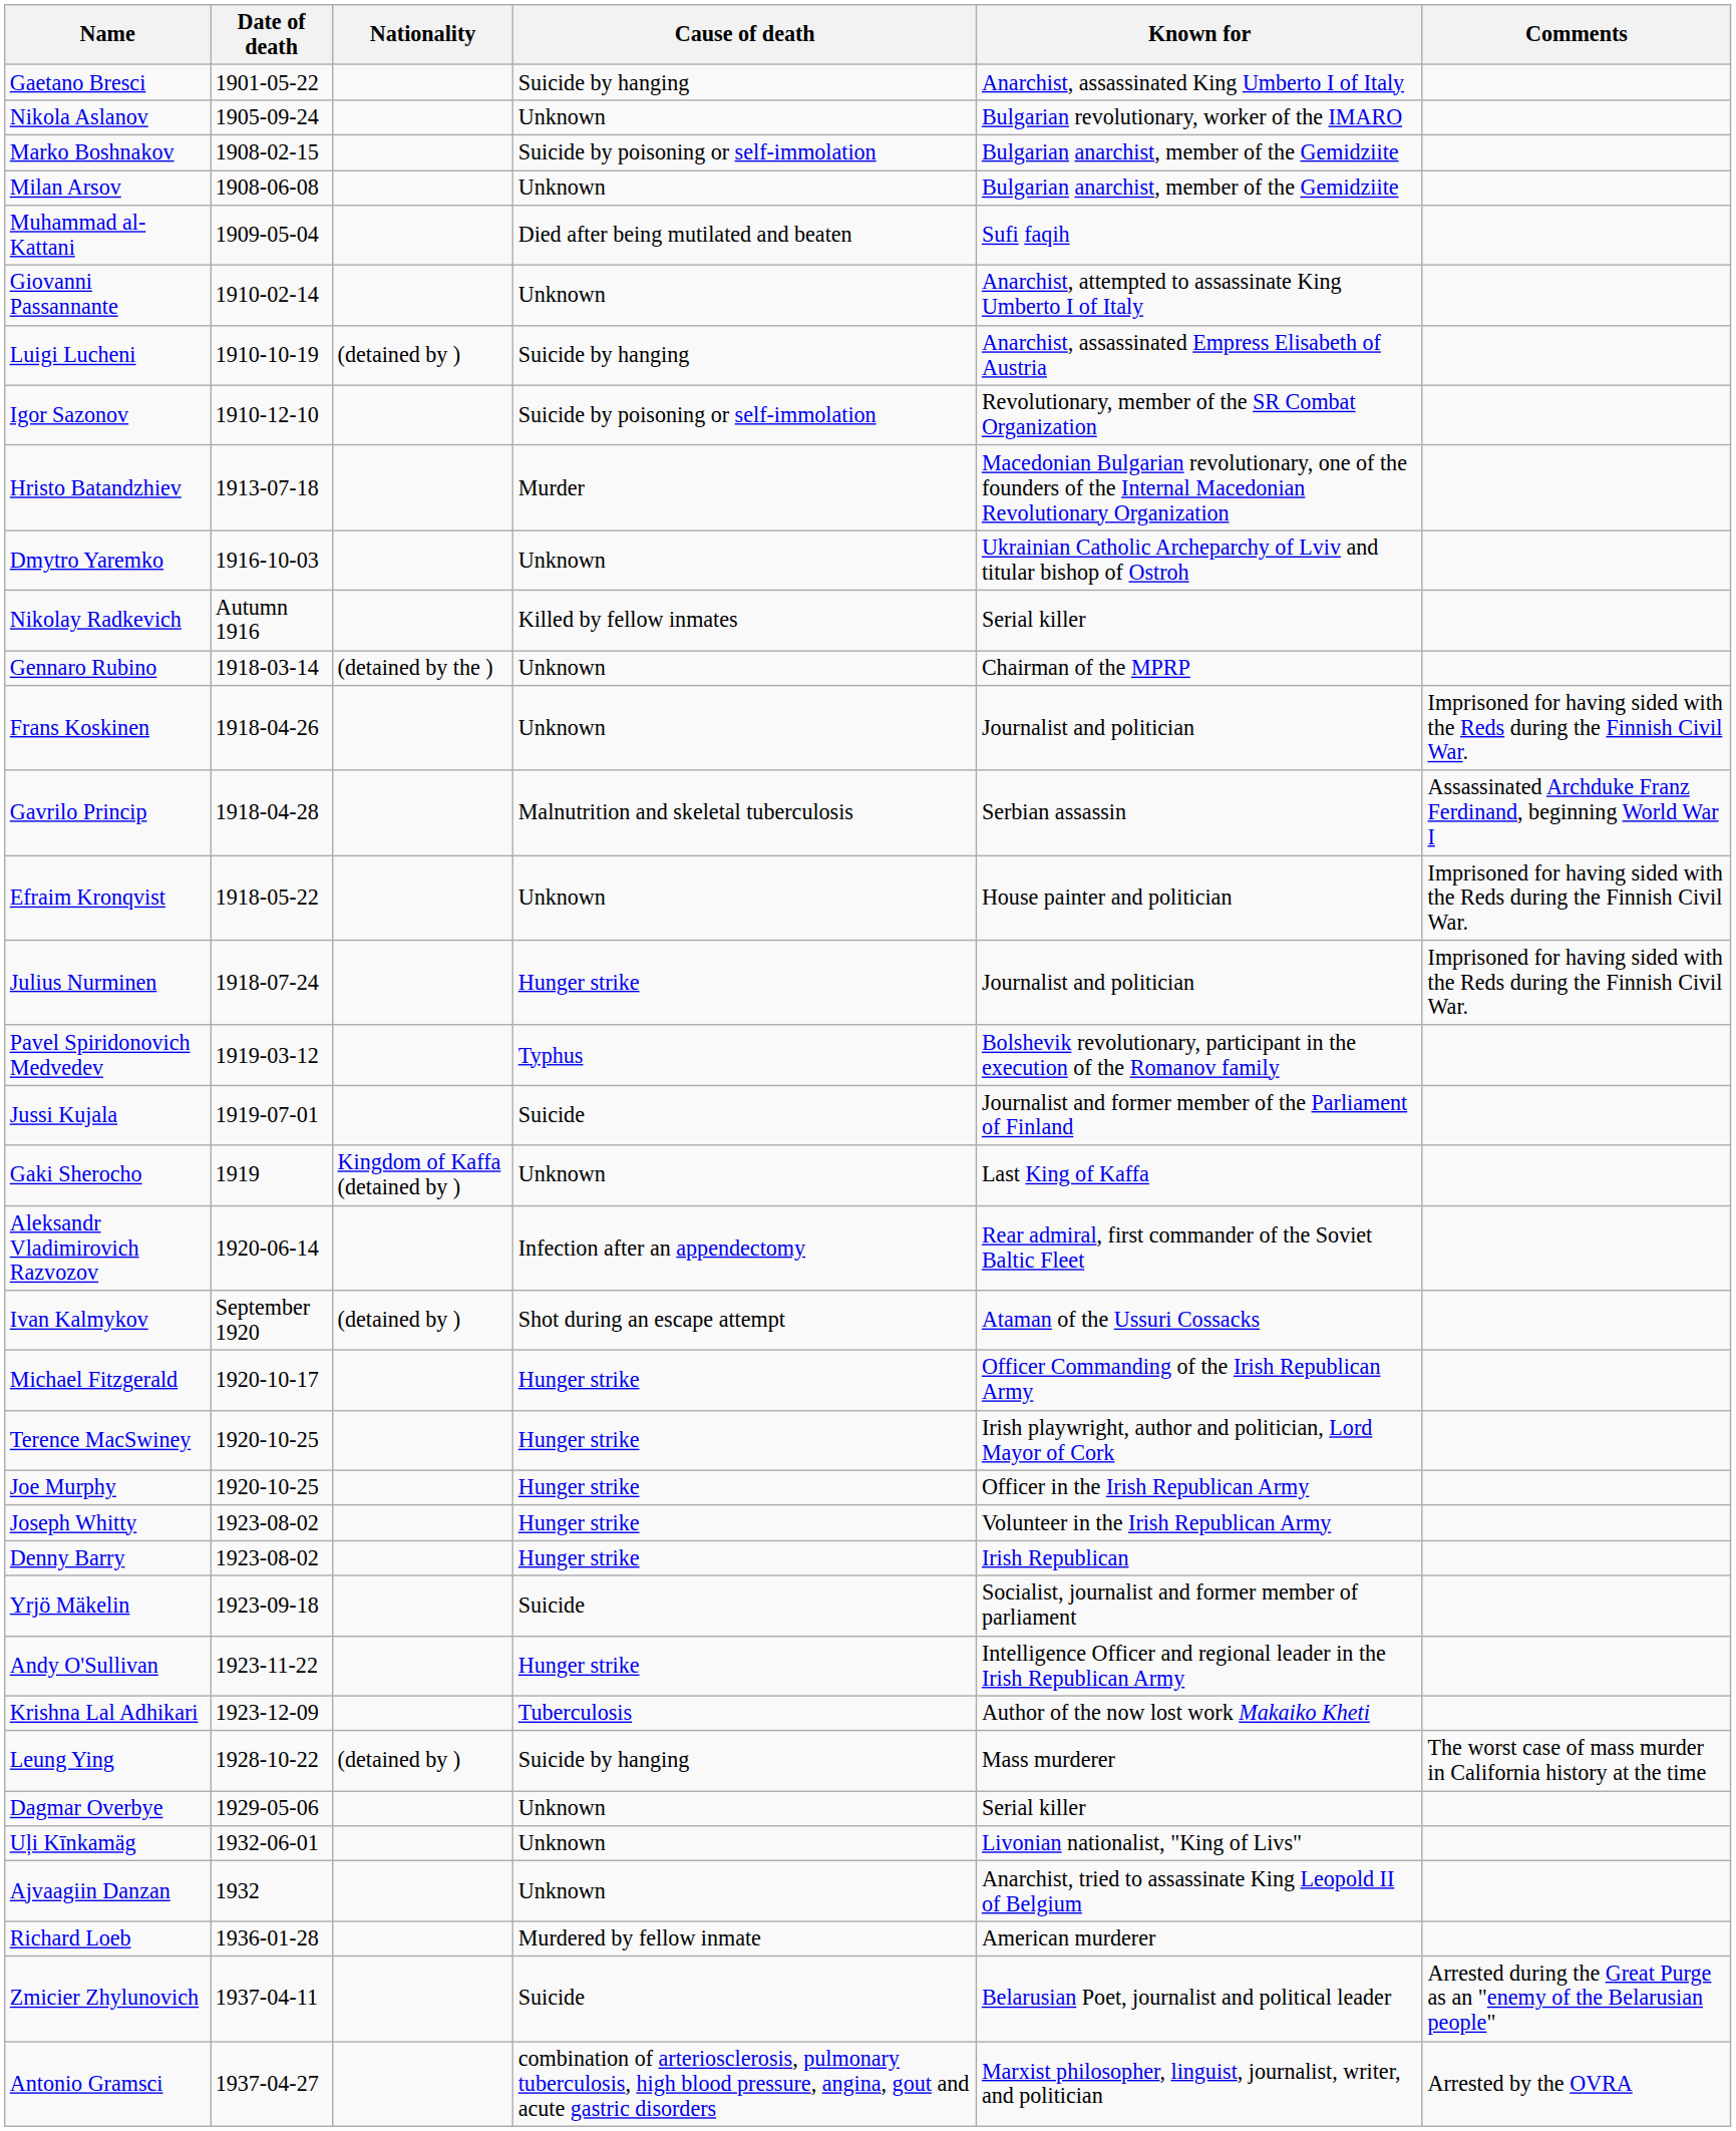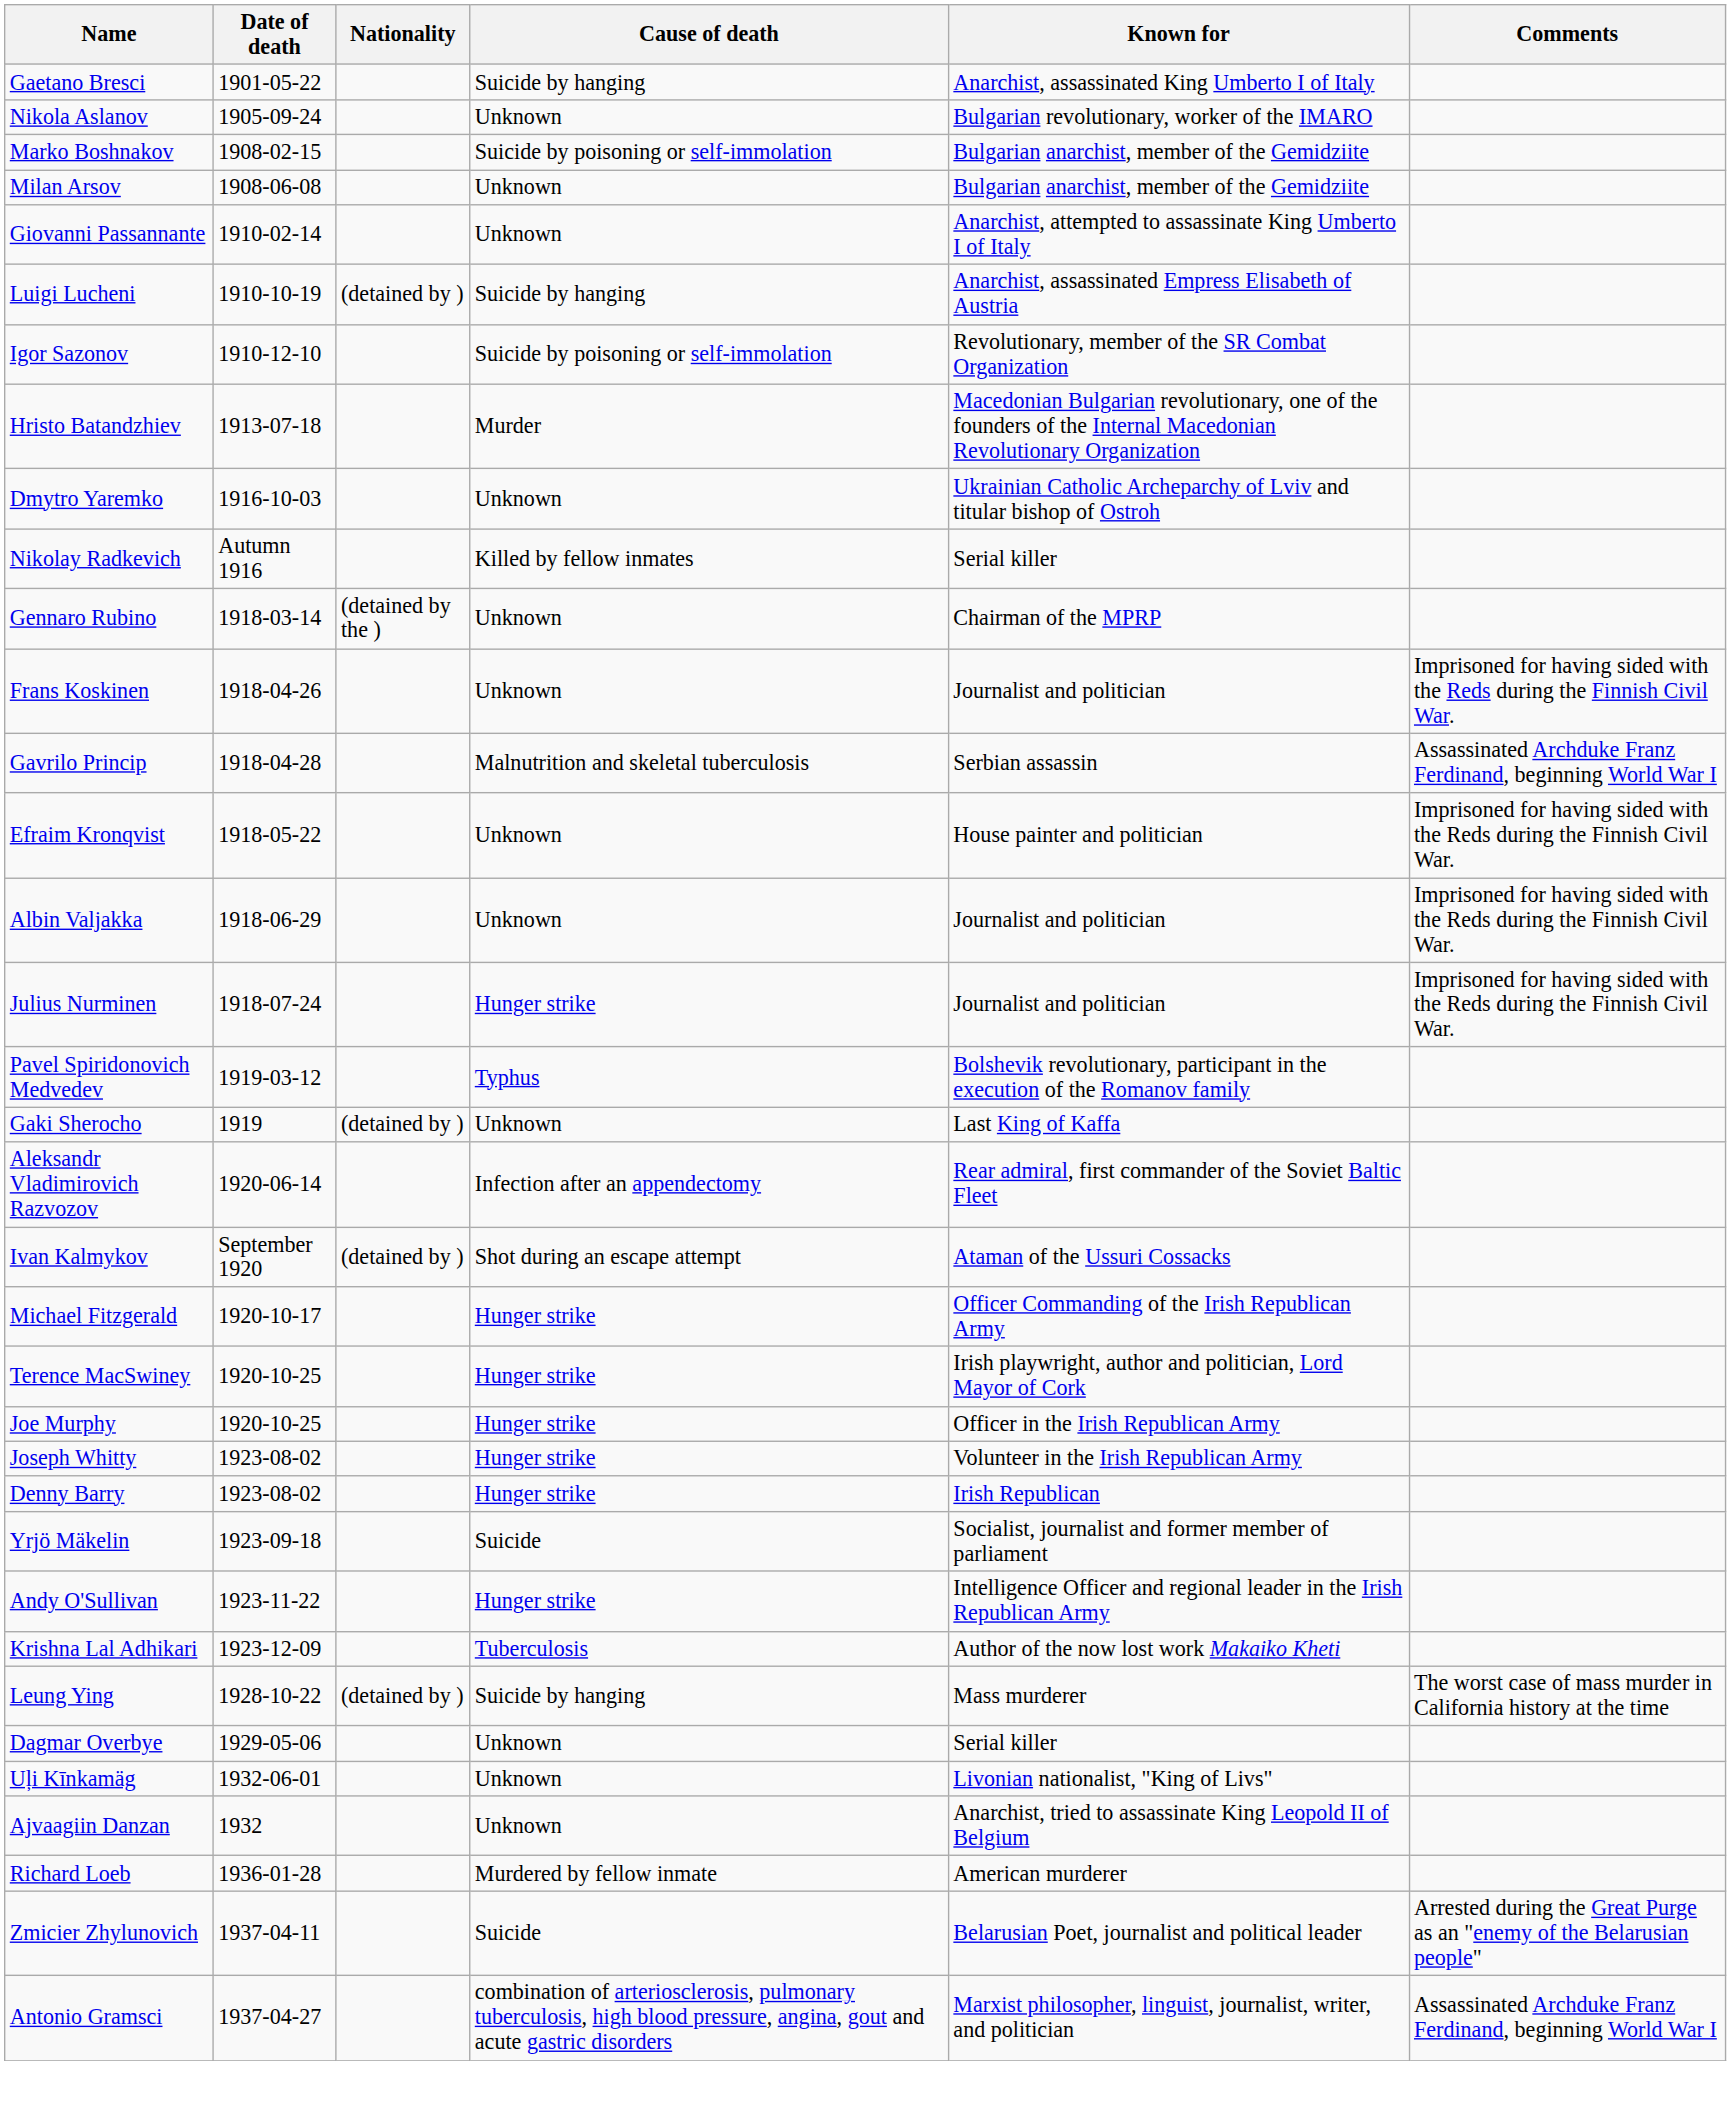 <table class="wikitable sortable">
 <tr>
 <th>Name</th>
 <th>Date of death</th>
 <th>Nationality</th>
 <th>Cause of death</th>
 <th>Known for</th>
 <th>Comments</th>
 </tr>
 <tr>
 <td><a href='#'>Gaetano Bresci</a></td>
 <td>1901-05-22</td>
 <td></td>
 <td>Suicide by hanging</td>
 <td><a href='#'>Anarchist</a>, assassinated King <a href='#'>Umberto I of Italy</a></td>
 <td></td>
 </tr>
 <tr>
 <td><a href='#'>Nikola Aslanov</a></td>
 <td>1905-09-24</td>
 <td></td>
 <td>Unknown</td>
 <td><a href='#'>Bulgarian</a> revolutionary, worker of the <a href='#'>IMARO</a></td>
 <td></td>
 </tr>
 <tr>
 <td><a href='#'>Marko Boshnakov</a></td>
 <td>1908-02-15</td>
 <td></td>
 <td>Suicide by poisoning or <a href='#'>self-immolation</a></td>
 <td><a href='#'>Bulgarian</a> <a href='#'>anarchist</a>, member of the <a href='#'>Gemidziite</a></td>
 <td></td>
 </tr>
 <tr>
 <td><a href='#'>Milan Arsov</a></td>
 <td>1908-06-08</td>
 <td></td>
 <td>Unknown</td>
 <td><a href='#'>Bulgarian</a> <a href='#'>anarchist</a>, member of the <a href='#'>Gemidziite</a></td>
-<td></td>
-</tr>
-<tr>
-<td><a href='#'>Muhammad al-Kattani</a></td>
-<td>1909-05-04</td>
-<td></td>
-<td>Died after being mutilated and beaten</td>
-<td><a href='#'>Sufi</a> <a href='#'>faqih</a></td>
 <td></td>
 </tr>
 <tr>
 <td><a href='#'>Giovanni Passannante</a></td>
 <td>1910-02-14</td>
 <td></td>
 <td>Unknown</td>
 <td><a href='#'>Anarchist</a>, attempted to assassinate King <a href='#'>Umberto I of Italy</a></td>
 <td></td>
 </tr>
 <tr>
 <td><a href='#'>Luigi Lucheni</a></td>
 <td>1910-10-19</td>
 <td> (detained by )</td>
 <td>Suicide by hanging</td>
 <td><a href='#'>Anarchist</a>, assassinated <a href='#'>Empress Elisabeth of Austria</a></td>
 <td></td>
 </tr>
 <tr>
 <td><a href='#'>Igor Sazonov</a></td>
 <td>1910-12-10</td>
 <td></td>
 <td>Suicide by poisoning or <a href='#'>self-immolation</a></td>
 <td>Revolutionary, member of the <a href='#'>SR Combat Organization</a></td>
 <td></td>
 </tr>
 <tr>
 <td><a href='#'>Hristo Batandzhiev</a></td>
 <td>1913-07-18</td>
 <td></td>
 <td>Murder</td>
 <td><a href='#'>Macedonian Bulgarian</a> revolutionary, one of the founders of the <a href='#'>Internal Macedonian Revolutionary Organization</a></td>
 <td></td>
 </tr>
 <tr>
 <td><a href='#'>Dmytro Yaremko</a></td>
 <td>1916-10-03</td>
 <td></td>
 <td>Unknown</td>
 <td><a href='#'>Ukrainian Catholic Archeparchy of Lviv</a> and titular bishop of <a href='#'>Ostroh</a></td>
 <td></td>
 </tr>
 <tr>
 <td><a href='#'>Nikolay Radkevich</a></td>
 <td>Autumn 1916</td>
 <td></td>
 <td>Killed by fellow inmates</td>
 <td>Serial killer</td>
 <td></td>
 </tr>
 <tr>
 <td><a href='#'>Gennaro Rubino</a></td>
 <td>1918-03-14</td>
 <td> (detained by the )</td>
 <td>Unknown</td>
 <td>Chairman of the <a href='#'>MPRP</a></td>
 <td></td>
 </tr>
 <tr>
 <td><a href='#'>Frans Koskinen</a></td>
 <td>1918-04-26</td>
 <td></td>
 <td>Unknown</td>
 <td>Journalist and politician</td>
 <td>Imprisoned for having sided with the <a href='#'>Reds</a> during the <a href='#'>Finnish Civil War</a>.</td>
 </tr>
 <tr>
 <td><a href='#'>Gavrilo Princip</a></td>
 <td>1918-04-28</td>
 <td></td>
 <td>Malnutrition and skeletal tuberculosis</td>
 <td>Serbian assassin</td>
 <td>Assassinated <a href='#'>Archduke Franz Ferdinand</a>, beginning <a href='#'>World War I</a></td>
 </tr>
 <tr>
 <td><a href='#'>Efraim Kronqvist</a></td>
 <td>1918-05-22</td>
 <td></td>
 <td>Unknown</td>
 <td>House painter and politician</td>
 <td>Imprisoned for having sided with the Reds during the Finnish Civil War.</td>
 </tr>
 <tr>
+<td><a href='#'>Albin Valjakka</a></td>
+<td>1918-06-29</td>
+<td></td>
+<td>Unknown</td>
+<td>Journalist and politician</td>
+<td>Imprisoned for having sided with the Reds during the Finnish Civil War.</td>
+</tr>
+<tr>
 <td><a href='#'>Julius Nurminen</a></td>
 <td>1918-07-24</td>
 <td></td>
 <td><a href='#'>Hunger strike</a></td>
 <td>Journalist and politician</td>
 <td>Imprisoned for having sided with the Reds during the Finnish Civil War.</td>
 </tr>
 <tr>
 <td><a href='#'>Pavel Spiridonovich Medvedev</a></td>
 <td>1919-03-12</td>
 <td></td>
 <td><a href='#'>Typhus</a></td>
 <td><a href='#'>Bolshevik</a> revolutionary, participant in the <a href='#'>execution</a> of the <a href='#'>Romanov family</a></td>
 <td></td>
 </tr>
 <tr>
-<td><a href='#'>Jussi Kujala</a></td>
-<td>1919-07-01</td>
-<td></td>
-<td>Suicide</td>
-<td>Journalist and former member of the <a href='#'>Parliament of Finland</a></td>
-<td></td>
-</tr>
-<tr>
 <td><a href='#'>Gaki Sherocho</a></td>
 <td>1919</td>
-<td><a href='#'>Kingdom of Kaffa</a> (detained by )</td>
+<td> (detained by )</td>
 <td>Unknown</td>
 <td>Last <a href='#'>King of Kaffa</a></td>
 <td></td>
 </tr>
 <tr>
 <td><a href='#'>Aleksandr Vladimirovich Razvozov</a></td>
 <td>1920-06-14</td>
 <td></td>
 <td>Infection after an <a href='#'>appendectomy</a></td>
 <td><a href='#'>Rear admiral</a>, first commander of the Soviet <a href='#'>Baltic Fleet</a></td>
 <td></td>
 </tr>
 <tr>
 <td><a href='#'>Ivan Kalmykov</a></td>
 <td>September 1920</td>
 <td> (detained by )</td>
 <td>Shot during an escape attempt</td>
 <td><a href='#'>Ataman</a> of the <a href='#'>Ussuri Cossacks</a></td>
 <td></td>
 </tr>
 <tr>
 <td><a href='#'>Michael Fitzgerald</a></td>
 <td>1920-10-17</td>
 <td></td>
 <td><a href='#'>Hunger strike</a></td>
 <td><a href='#'>Officer Commanding</a> of the <a href='#'>Irish Republican Army</a></td>
 <td></td>
 </tr>
 <tr>
 <td><a href='#'>Terence MacSwiney</a></td>
 <td>1920-10-25</td>
 <td></td>
 <td><a href='#'>Hunger strike</a></td>
 <td>Irish playwright, author and politician, <a href='#'>Lord Mayor of Cork</a></td>
 <td></td>
 </tr>
 <tr>
 <td><a href='#'>Joe Murphy</a></td>
 <td>1920-10-25</td>
 <td></td>
 <td><a href='#'>Hunger strike</a></td>
 <td>Officer in the <a href='#'>Irish Republican Army</a></td>
 <td></td>
 </tr>
 <tr>
 <td><a href='#'>Joseph Whitty</a></td>
 <td>1923-08-02</td>
 <td></td>
 <td><a href='#'>Hunger strike</a></td>
 <td>Volunteer in the <a href='#'>Irish Republican Army</a></td>
 <td></td>
 </tr>
 <tr>
 <td><a href='#'>Denny Barry</a></td>
 <td>1923-08-02</td>
 <td></td>
 <td><a href='#'>Hunger strike</a></td>
 <td><a href='#'>Irish Republican</a></td>
 <td></td>
 </tr>
 <tr>
 <td><a href='#'>Yrjö Mäkelin</a></td>
 <td>1923-09-18</td>
 <td></td>
 <td>Suicide</td>
 <td>Socialist, journalist and former member of parliament</td>
 <td></td>
 </tr>
 <tr>
 <td><a href='#'>Andy O'Sullivan</a></td>
 <td>1923-11-22</td>
 <td></td>
 <td><a href='#'>Hunger strike</a></td>
 <td>Intelligence Officer and regional leader in the <a href='#'>Irish Republican Army</a></td>
 <td></td>
 </tr>
 <tr>
 <td><a href='#'>Krishna Lal Adhikari</a></td>
 <td>1923-12-09</td>
 <td></td>
 <td><a href='#'>Tuberculosis</a></td>
 <td>Author of the now lost work <em><a href='#'>Makaiko Kheti</a></em></td>
 <td></td>
 </tr>
 <tr>
 <td><a href='#'>Leung Ying</a></td>
 <td>1928-10-22</td>
 <td> (detained by )</td>
 <td>Suicide by hanging</td>
 <td>Mass murderer</td>
 <td>The worst case of mass murder in California history at the time</td>
 </tr>
 <tr>
 <td><a href='#'>Dagmar Overbye</a></td>
 <td>1929-05-06</td>
 <td></td>
 <td>Unknown</td>
 <td>Serial killer</td>
 <td></td>
 </tr>
 <tr>
 <td><a href='#'>Uļi Kīnkamäg</a></td>
 <td>1932-06-01</td>
 <td></td>
 <td>Unknown</td>
 <td><a href='#'>Livonian</a> nationalist, "King of Livs"</td>
 <td></td>
 </tr>
 <tr>
 <td><a href='#'>Ajvaagiin Danzan</a></td>
 <td>1932</td>
 <td></td>
 <td>Unknown</td>
 <td>Anarchist, tried to assassinate King <a href='#'>Leopold II of Belgium</a></td>
 <td></td>
 </tr>
 <tr>
 <td><a href='#'>Richard Loeb</a></td>
 <td>1936-01-28</td>
 <td></td>
 <td>Murdered by fellow inmate</td>
 <td>American murderer</td>
 <td></td>
 </tr>
 <tr>
 <td><a href='#'>Zmicier Zhylunovich</a></td>
 <td>1937-04-11</td>
 <td></td>
 <td>Suicide</td>
 <td><a href='#'>Belarusian</a> Poet, journalist and political leader</td>
 <td>Arrested during the <a href='#'>Great Purge</a> as an "<a href='#'>enemy of the Belarusian people</a>"</td>
 </tr>
 <tr>
 <td><a href='#'>Antonio Gramsci</a></td>
 <td>1937-04-27</td>
 <td></td>
 <td>combination of <a href='#'>arteriosclerosis</a>, <a href='#'>pulmonary tuberculosis</a>, <a href='#'>high blood pressure</a>, <a href='#'>angina</a>, <a href='#'>gout</a> and acute <a href='#'>gastric disorders</a></td>
 <td><a href='#'>Marxist philosopher</a>, <a href='#'>linguist</a>, journalist, writer, and politician</td>
-<td>Arrested by the <a href='#'>OVRA</a></td>
+<td>Assassinated <a href='#'>Archduke Franz Ferdinand</a>, beginning <a href='#'>World War I</a></td>
 </tr>
 </table>
